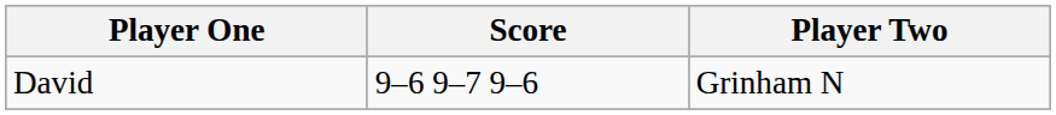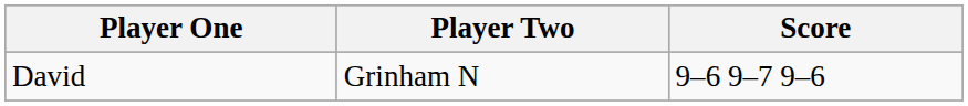 <table class="wikitable">
 <tr>
 <th width=170>Player One</th>
+<th width=170>Player Two</th>
 <th width=150>Score</th>
-<th width=170>Player Two</th>
 </tr>
 <tr>
 <td> David</td>
+<td> Grinham N</td>
 <td>9–6 9–7 9–6</td>
-<td> Grinham N</td>
 </tr>
 </table>
